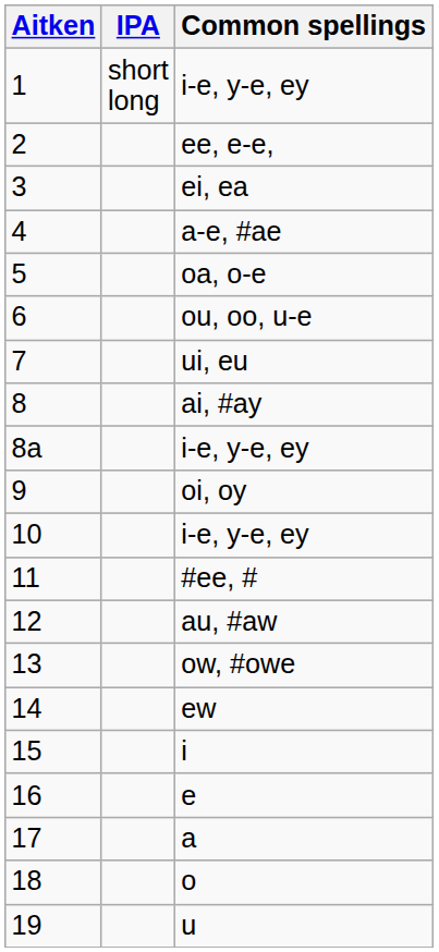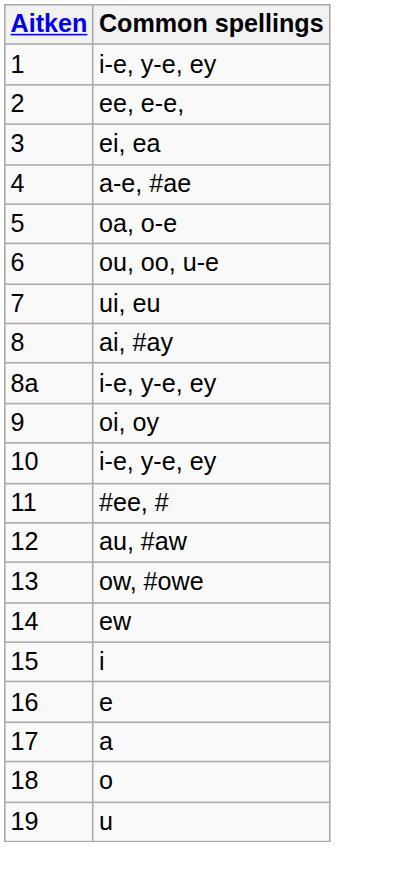 <table class="wikitable">
 <tr>
 <th><a href='#'>Aitken</a></th>
-<th><a href='#'>IPA</a></th>
 <th>Common spellings</th>
 </tr>
 <tr>
 <td>1</td>
-<td>short <br>long </td>
 <td>i-e, y-e, ey</td>
 </tr>
 <tr>
 <td>2</td>
-<td></td>
 <td>ee, e-e, </td>
 </tr>
 <tr>
 <td>3</td>
-<td></td>
 <td>ei, ea</td>
 </tr>
 <tr>
 <td>4</td>
-<td></td>
 <td>a-e, #ae</td>
 </tr>
 <tr>
 <td>5</td>
-<td></td>
 <td>oa, o-e</td>
 </tr>
 <tr>
 <td>6</td>
-<td></td>
 <td>ou, oo, u-e</td>
 </tr>
 <tr>
 <td>7</td>
-<td></td>
 <td>ui, eu</td>
 </tr>
 <tr>
 <td>8</td>
-<td></td>
 <td>ai, #ay</td>
 </tr>
 <tr>
 <td>8a</td>
-<td></td>
 <td>i-e, y-e, ey</td>
 </tr>
 <tr>
 <td>9</td>
-<td></td>
 <td>oi, oy</td>
 </tr>
 <tr>
 <td>10</td>
-<td></td>
 <td>i-e, y-e, ey</td>
 </tr>
 <tr>
 <td>11</td>
-<td></td>
 <td>#ee, #</td>
 </tr>
 <tr>
 <td>12</td>
-<td></td>
 <td>au, #aw</td>
 </tr>
 <tr>
 <td>13</td>
-<td></td>
 <td>ow, #owe</td>
 </tr>
 <tr>
 <td>14</td>
-<td></td>
 <td>ew</td>
 </tr>
 <tr>
 <td>15</td>
-<td></td>
 <td>i</td>
 </tr>
 <tr>
 <td>16</td>
-<td></td>
 <td>e</td>
 </tr>
 <tr>
 <td>17</td>
-<td></td>
 <td>a</td>
 </tr>
 <tr>
 <td>18</td>
-<td></td>
 <td>o</td>
 </tr>
 <tr>
 <td>19</td>
-<td></td>
 <td>u</td>
 </tr>
 </table>
